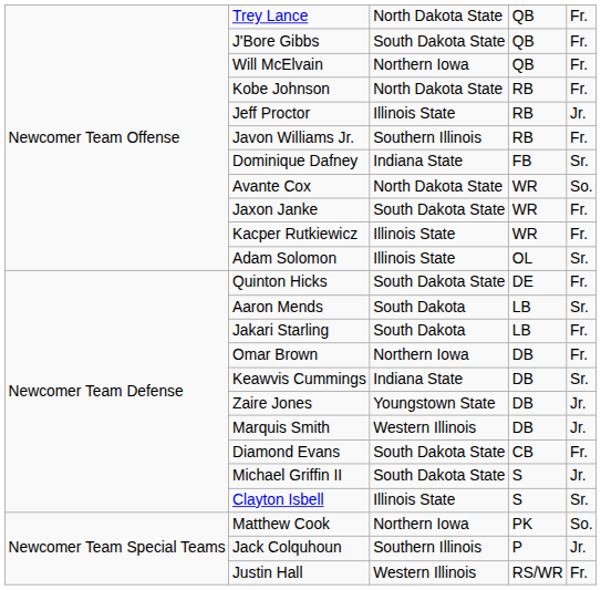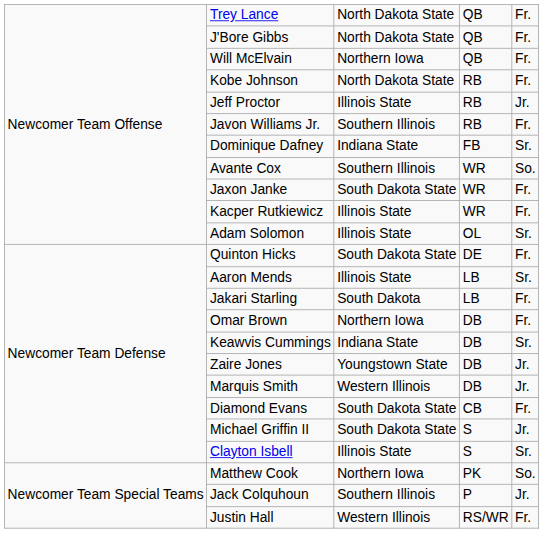 <table class="wikitable">
 <tr>
 <td rowspan=11>Newcomer Team Offense</td>
 <td><a href='#'>Trey Lance</a></td>
 <td>North Dakota State</td>
 <td>QB</td>
 <td>Fr.</td>
 </tr>
 <tr>
 <td>J'Bore Gibbs</td>
-<td>South Dakota State</td>
+<td>North Dakota State</td>
 <td>QB</td>
 <td>Fr.</td>
 </tr>
 <tr>
 <td>Will McElvain</td>
 <td>Northern Iowa</td>
 <td>QB</td>
 <td>Fr.</td>
 </tr>
 <tr>
 <td>Kobe Johnson</td>
 <td>North Dakota State</td>
 <td>RB</td>
 <td>Fr.</td>
 </tr>
 <tr>
 <td>Jeff Proctor</td>
 <td>Illinois State</td>
 <td>RB</td>
 <td>Jr.</td>
 </tr>
 <tr>
 <td>Javon Williams Jr.</td>
 <td>Southern Illinois</td>
 <td>RB</td>
 <td>Fr.</td>
 </tr>
 <tr>
 <td>Dominique Dafney</td>
 <td>Indiana State</td>
 <td>FB</td>
 <td>Sr.</td>
 </tr>
 <tr>
 <td>Avante Cox</td>
-<td>North Dakota State</td>
+<td>Southern Illinois</td>
 <td>WR</td>
 <td>So.</td>
 </tr>
 <tr>
 <td>Jaxon Janke</td>
 <td>South Dakota State</td>
 <td>WR</td>
 <td>Fr.</td>
 </tr>
 <tr>
 <td>Kacper Rutkiewicz</td>
 <td>Illinois State</td>
 <td>WR</td>
 <td>Fr.</td>
 </tr>
 <tr>
 <td>Adam Solomon</td>
 <td>Illinois State</td>
 <td>OL</td>
 <td>Sr.</td>
 </tr>
 <tr>
 <td rowspan=10>Newcomer Team Defense</td>
 <td>Quinton Hicks</td>
 <td>South Dakota State</td>
 <td>DE</td>
 <td>Fr.</td>
 </tr>
 <tr>
 <td>Aaron Mends</td>
-<td>South Dakota</td>
+<td>Illinois State</td>
 <td>LB</td>
 <td>Sr.</td>
 </tr>
 <tr>
 <td>Jakari Starling</td>
 <td>South Dakota</td>
 <td>LB</td>
 <td>Fr.</td>
 </tr>
 <tr>
 <td>Omar Brown</td>
 <td>Northern Iowa</td>
 <td>DB</td>
 <td>Fr.</td>
 </tr>
 <tr>
 <td>Keawvis Cummings</td>
 <td>Indiana State</td>
 <td>DB</td>
 <td>Sr.</td>
 </tr>
 <tr>
 <td>Zaire Jones</td>
 <td>Youngstown State</td>
 <td>DB</td>
 <td>Jr.</td>
 </tr>
 <tr>
 <td>Marquis Smith</td>
 <td>Western Illinois</td>
 <td>DB</td>
 <td>Jr.</td>
 </tr>
 <tr>
 <td>Diamond Evans</td>
 <td>South Dakota State</td>
 <td>CB</td>
 <td>Fr.</td>
 </tr>
 <tr>
 <td>Michael Griffin II</td>
 <td>South Dakota State</td>
 <td>S</td>
 <td>Jr.</td>
 </tr>
 <tr>
 <td><a href='#'>Clayton Isbell</a></td>
 <td>Illinois State</td>
 <td>S</td>
 <td>Sr.</td>
 </tr>
 <tr>
 <td rowspan=3>Newcomer Team Special Teams</td>
 <td>Matthew Cook</td>
 <td>Northern Iowa</td>
 <td>PK</td>
 <td>So.</td>
 </tr>
 <tr>
 <td>Jack Colquhoun</td>
 <td>Southern Illinois</td>
 <td>P</td>
 <td>Jr.</td>
 </tr>
 <tr>
 <td>Justin Hall</td>
 <td>Western Illinois</td>
 <td>RS/WR</td>
 <td>Fr.</td>
 </tr>
 </table>
